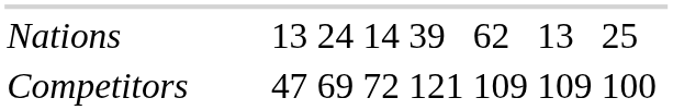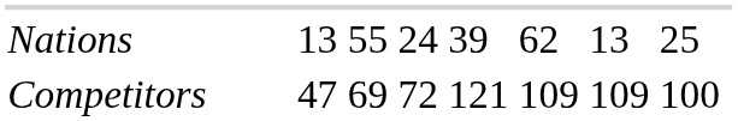 <table>
 <tr>
 </tr>
 <tr>
 </tr>
 <tr>
 </tr>
 <tr>
 </tr>
 <tr>
 </tr>
 <tr>
 </tr>
 <tr>
 </tr>
 <tr>
 </tr>
 <tr>
 </tr>
 <tr>
 </tr>
 <tr>
 </tr>
 <tr>
 </tr>
 <tr>
 </tr>
 <tr>
 </tr>
 <tr>
 </tr>
 <tr>
 </tr>
 <tr>
 </tr>
 <tr>
 </tr>
 <tr>
 </tr>
 <tr>
 </tr>
 <tr>
 </tr>
 <tr>
 </tr>
 <tr>
 </tr>
 <tr>
 </tr>
 <tr>
 </tr>
 <tr>
 </tr>
 <tr>
 </tr>
 <tr>
 </tr>
 <tr>
 </tr>
 <tr>
 </tr>
 <tr>
 </tr>
 <tr>
 </tr>
 <tr>
 </tr>
 <tr>
 </tr>
 <tr>
 </tr>
 <tr>
 </tr>
 <tr>
 </tr>
 <tr>
 </tr>
 <tr>
 </tr>
 <tr>
 </tr>
 <tr>
 </tr>
 <tr>
 </tr>
 <tr>
 </tr>
 <tr>
 </tr>
 <tr>
 <td colspan=30 bgcolor=lightgray></td>
 </tr>
 <tr>
 <td align=left><em>Nations</em></td>
 <td></td>
 <td></td>
 <td></td>
 <td></td>
 <td></td>
 <td></td>
 <td></td>
 <td></td>
 <td>13</td>
+<td>55</td>
 <td>24</td>
-<td>14</td>
 <td>39</td>
 <td>62</td>
 <td>13</td>
 <td>25</td>
 <td></td>
 </tr>
 <tr>
 <td align=left><em>Competitors</em></td>
 <td></td>
 <td></td>
 <td></td>
 <td></td>
 <td></td>
 <td></td>
 <td></td>
 <td></td>
 <td>47</td>
 <td>69</td>
 <td>72</td>
 <td>121</td>
 <td>109</td>
 <td>109</td>
 <td>100</td>
 <td></td>
 </tr>
 <tr>
 </tr>
 </table>
